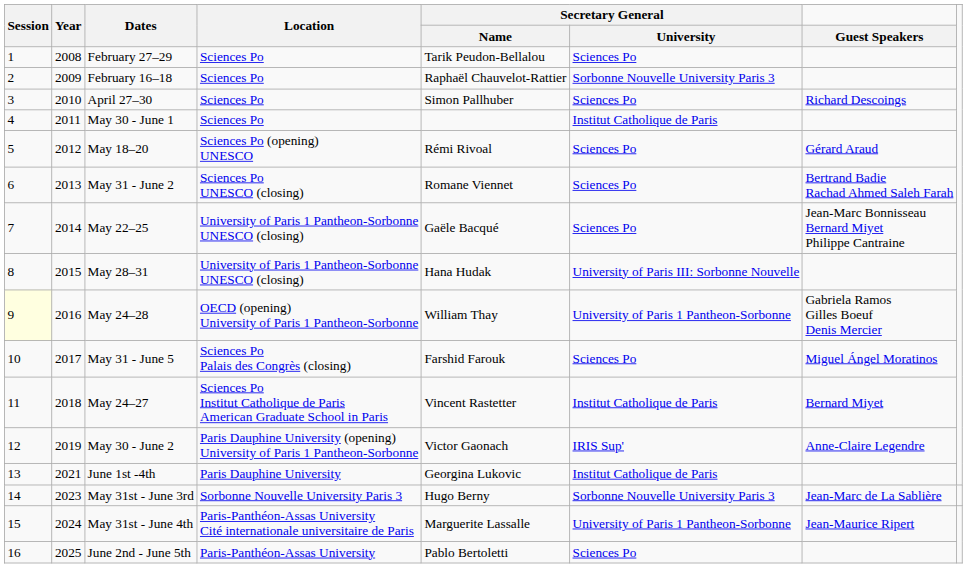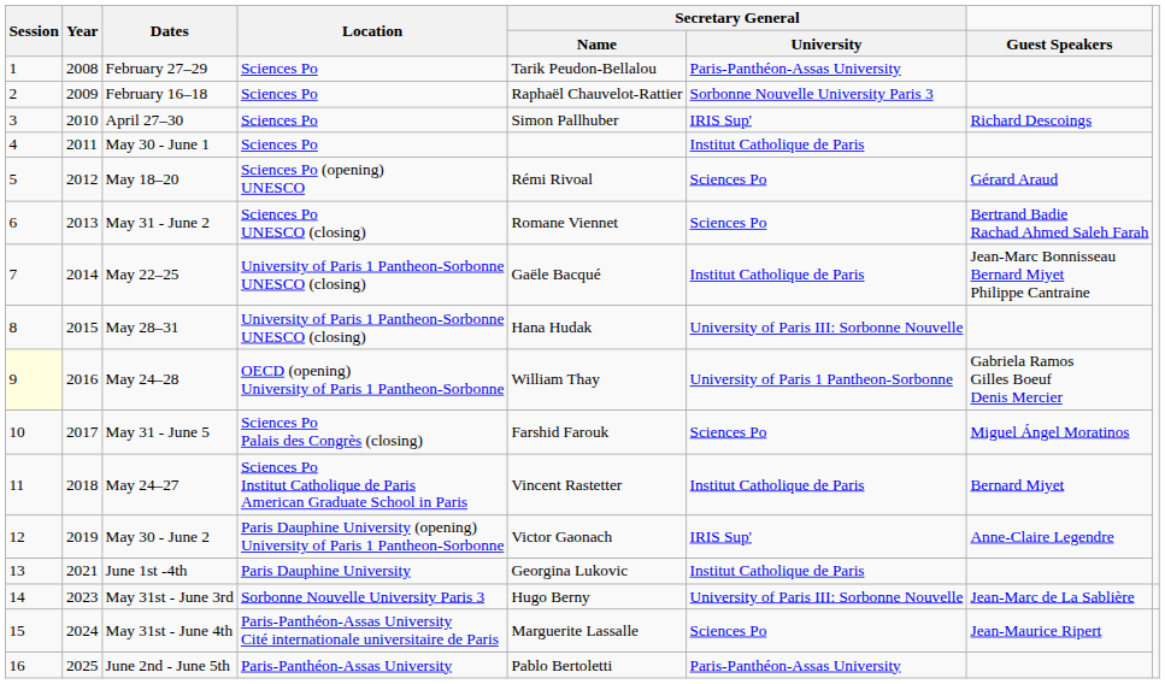 <table class="wikitable">
 <tr>
 <th rowspan="2">Session</th>
 <th rowspan="2">Year</th>
 <th rowspan="2">Dates</th>
 <th rowspan="2">Location</th>
 <th colspan="2">Secretary General</th>
 <td></td>
 </tr>
 <tr>
 <th>Name</th>
 <th>University</th>
 <th>Guest Speakers</th>
 </tr>
 <tr>
 <td>1</td>
 <td>2008</td>
 <td>February 27–29</td>
 <td><a href='#'>Sciences Po</a></td>
 <td>Tarik Peudon-Bellalou</td>
-<td><a href='#'>Sciences Po</a></td>
+<td><a href='#'>Paris-Panthéon-Assas University</a></td>
 <td></td>
 </tr>
 <tr>
 <td>2</td>
 <td>2009</td>
 <td>February 16–18</td>
 <td><a href='#'>Sciences Po</a></td>
 <td>Raphaël Chauvelot-Rattier</td>
 <td><a href='#'>Sorbonne Nouvelle University Paris 3</a></td>
 <td></td>
 </tr>
 <tr>
 <td>3</td>
 <td>2010</td>
 <td>April 27–30</td>
 <td><a href='#'>Sciences Po</a></td>
 <td>Simon Pallhuber</td>
-<td><a href='#'>Sciences Po</a></td>
+<td><a href='#'>IRIS Sup'</a></td>
 <td><a href='#'>Richard Descoings</a></td>
 </tr>
 <tr>
 <td>4</td>
 <td>2011</td>
 <td>May 30 - June 1</td>
 <td><a href='#'>Sciences Po</a></td>
 <td></td>
 <td><a href='#'>Institut Catholique de Paris</a></td>
 <td></td>
 </tr>
 <tr>
 <td>5</td>
 <td>2012</td>
 <td>May 18–20</td>
 <td><a href='#'>Sciences Po</a> (opening)<br><a href='#'>UNESCO</a></td>
 <td>Rémi Rivoal</td>
 <td><a href='#'>Sciences Po</a></td>
 <td><a href='#'>Gérard Araud</a></td>
 </tr>
 <tr>
 <td>6</td>
 <td>2013</td>
 <td>May 31 - June 2</td>
 <td><a href='#'>Sciences Po</a><br><a href='#'>UNESCO</a> (closing)</td>
 <td>Romane Viennet</td>
 <td><a href='#'>Sciences Po</a></td>
 <td><a href='#'>Bertrand Badie</a><br><a href='#'>Rachad Ahmed Saleh Farah</a></td>
 </tr>
 <tr>
 <td>7</td>
 <td>2014</td>
 <td>May 22–25</td>
 <td><a href='#'>University of Paris 1 Pantheon-Sorbonne</a><br><a href='#'>UNESCO</a> (closing)</td>
 <td>Gaële Bacqué</td>
-<td><a href='#'>Sciences Po</a></td>
+<td><a href='#'>Institut Catholique de Paris</a></td>
 <td>Jean-Marc Bonnisseau<br><a href='#'>Bernard Miyet</a><br>Philippe Cantraine</td>
 </tr>
 <tr>
 <td>8</td>
 <td>2015</td>
 <td>May 28–31</td>
 <td><a href='#'>University of Paris 1 Pantheon-Sorbonne</a><br><a href='#'>UNESCO</a> (closing)</td>
 <td>Hana Hudak</td>
 <td><a href='#'>University of Paris III: Sorbonne Nouvelle</a></td>
 <td></td>
 </tr>
 <tr>
 <td style="background: lightyellow;">9</td>
 <td>2016</td>
 <td>May 24–28</td>
 <td><a href='#'>OECD</a> (opening)<br><a href='#'>University of Paris 1 Pantheon-Sorbonne</a></td>
 <td>William Thay</td>
 <td><a href='#'>University of Paris 1 Pantheon-Sorbonne</a></td>
 <td>Gabriela Ramos<br>Gilles Boeuf<br><a href='#'>Denis Mercier</a></td>
 </tr>
 <tr>
 <td>10</td>
 <td>2017</td>
 <td>May 31 - June 5</td>
 <td><a href='#'>Sciences Po</a><br><a href='#'>Palais des Congrès</a> (closing)</td>
 <td>Farshid Farouk</td>
 <td><a href='#'>Sciences Po</a></td>
 <td><a href='#'>Miguel Ángel Moratinos</a></td>
 </tr>
 <tr>
 <td>11</td>
 <td>2018</td>
 <td>May 24–27</td>
 <td><a href='#'>Sciences Po</a><br><a href='#'>Institut Catholique de Paris</a><br><a href='#'>American Graduate School in Paris</a></td>
 <td>Vincent Rastetter</td>
 <td><a href='#'>Institut Catholique de Paris</a></td>
 <td><a href='#'>Bernard Miyet</a></td>
 </tr>
 <tr>
 <td>12</td>
 <td>2019</td>
 <td>May 30 - June 2</td>
 <td><a href='#'>Paris Dauphine University</a> (opening)<br><a href='#'>University of Paris 1 Pantheon-Sorbonne</a></td>
 <td>Victor Gaonach</td>
 <td><a href='#'>IRIS Sup'</a></td>
 <td><a href='#'>Anne-Claire Legendre</a></td>
 </tr>
 <tr>
 <td>13</td>
 <td>2021</td>
 <td>June 1st -4th</td>
 <td><a href='#'>Paris Dauphine University</a></td>
 <td>Georgina Lukovic</td>
 <td><a href='#'>Institut Catholique de Paris</a></td>
 <td></td>
 </tr>
 <tr>
 <td>14</td>
 <td>2023</td>
 <td>May 31st - June 3rd</td>
 <td><a href='#'>Sorbonne Nouvelle University Paris 3</a></td>
 <td>Hugo Berny</td>
-<td><a href='#'>Sorbonne Nouvelle University Paris 3</a></td>
+<td><a href='#'>University of Paris III: Sorbonne Nouvelle</a></td>
 <td><a href='#'>Jean-Marc de La Sablière</a></td>
 <td></td>
 </tr>
 <tr>
 <td>15</td>
 <td>2024</td>
 <td>May 31st - June 4th</td>
 <td><a href='#'>Paris-Panthéon-Assas University</a><br><a href='#'>Cité internationale universitaire de Paris</a></td>
 <td>Marguerite Lassalle</td>
-<td><a href='#'>University of Paris 1 Pantheon-Sorbonne</a></td>
+<td><a href='#'>Sciences Po</a></td>
 <td><a href='#'>Jean-Maurice Ripert</a></td>
 </tr>
 <tr>
 <td>16</td>
 <td>2025</td>
 <td>June 2nd - June 5th</td>
 <td><a href='#'>Paris-Panthéon-Assas University</a></td>
 <td>Pablo Bertoletti</td>
-<td><a href='#'>Sciences Po</a></td>
+<td><a href='#'>Paris-Panthéon-Assas University</a></td>
 <td></td>
 </tr>
 </table>
